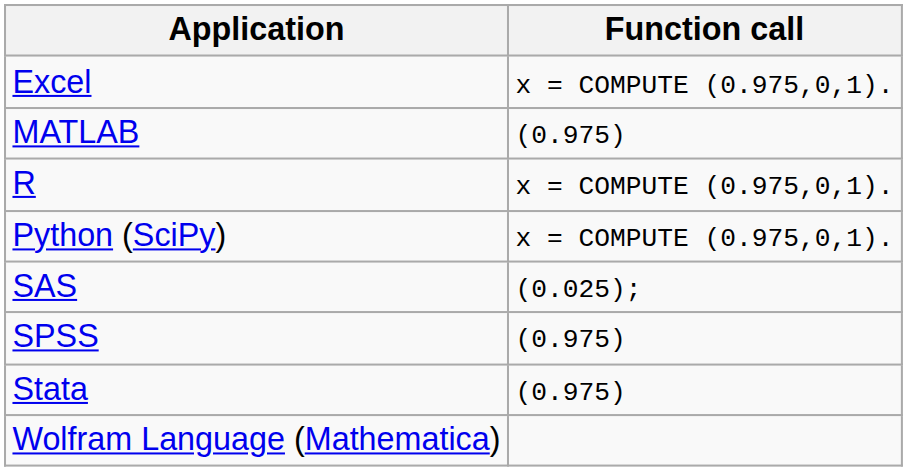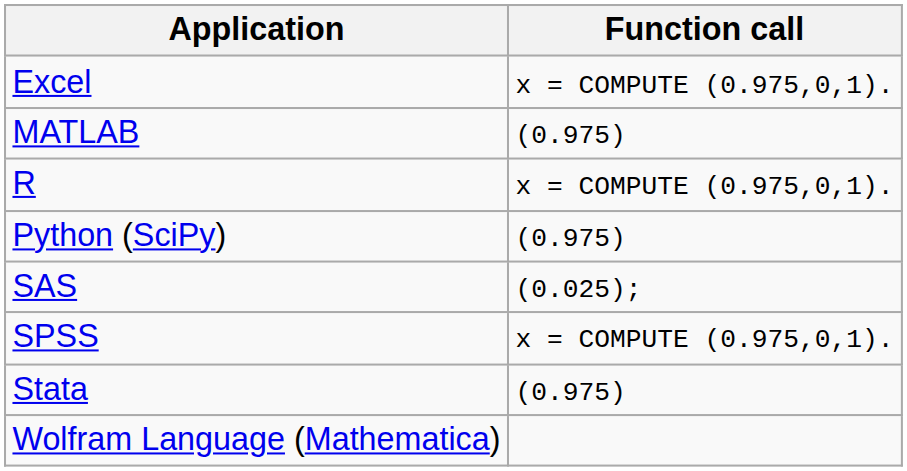 <table class="wikitable sortable">
 <tr>
 <th>Application</th>
 <th>Function call</th>
 </tr>
 <tr>
 <td><a href='#'>Excel</a></td>
 <td><code>x = COMPUTE (0.975,0,1).</code></td>
 </tr>
 <tr>
 <td><a href='#'>MATLAB</a></td>
 <td><code>(0.975)</code></td>
 </tr>
 <tr>
 <td><a href='#'>R</a></td>
 <td><code>x = COMPUTE (0.975,0,1).</code></td>
 </tr>
 <tr>
 <td><a href='#'>Python</a> (<a href='#'>SciPy</a>)</td>
-<td><code>x = COMPUTE (0.975,0,1).</code></td>
+<td><code>(0.975)</code></td>
 </tr>
 <tr>
 <td><a href='#'>SAS</a></td>
 <td><code>(0.025);</code></td>
 </tr>
 <tr>
 <td><a href='#'>SPSS</a></td>
-<td><code>(0.975)</code></td>
+<td><code>x = COMPUTE (0.975,0,1).</code></td>
 </tr>
 <tr>
 <td><a href='#'>Stata</a></td>
 <td><code>(0.975)</code></td>
 </tr>
 <tr>
 <td><a href='#'>Wolfram Language</a> (<a href='#'>Mathematica</a>)</td>
 <td></td>
 </tr>
 </table>
